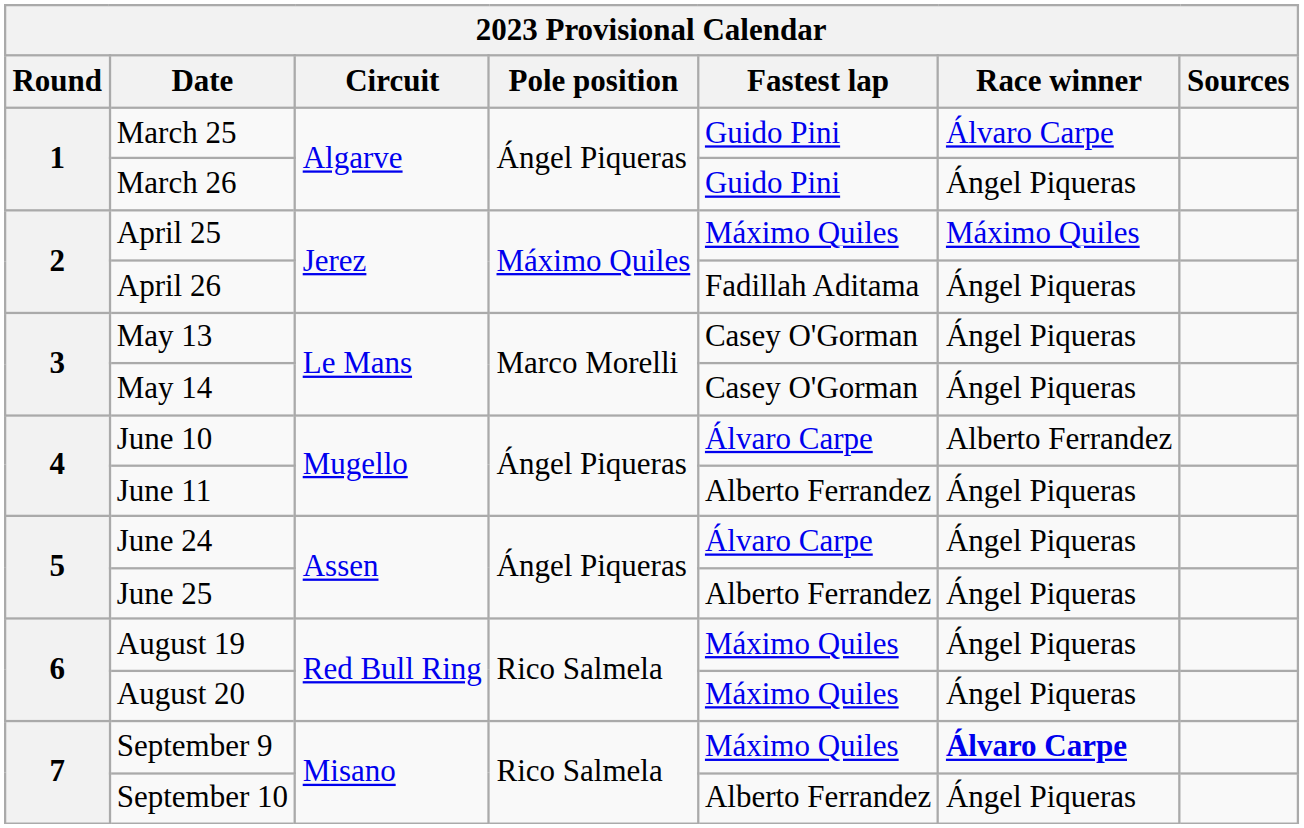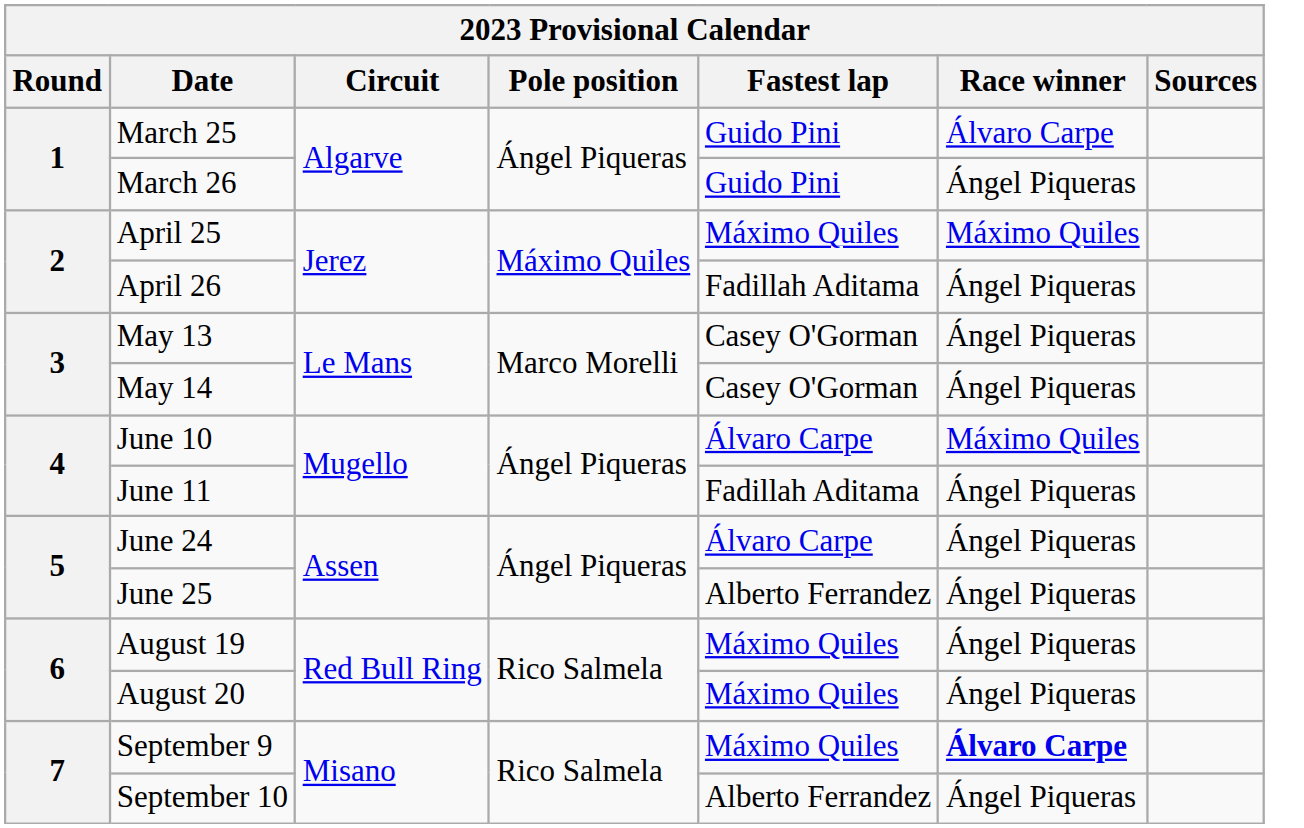 <table class="wikitable" style="font-size: 85%">
 <tr>
 <th colspan=7>2023 Provisional Calendar</th>
 </tr>
 <tr>
 <th>Round</th>
 <th>Date</th>
 <th>Circuit</th>
 <th>Pole position</th>
 <th>Fastest lap</th>
 <th>Race winner</th>
 <th>Sources</th>
 </tr>
 <tr>
 <th rowspan=2>1</th>
 <td>March 25</td>
 <td rowspan=2> <a href='#'>Algarve</a></td>
 <td rowspan=2> Ángel Piqueras</td>
 <td> <a href='#'>Guido Pini</a></td>
 <td> <a href='#'>Álvaro Carpe</a></td>
 <td align=center></td>
 </tr>
 <tr>
 <td>March 26</td>
 <td> <a href='#'>Guido Pini</a></td>
 <td> Ángel Piqueras</td>
 <td align=center></td>
 </tr>
 <tr>
 <th rowspan=2>2</th>
 <td>April 25</td>
 <td rowspan=2> <a href='#'>Jerez</a></td>
 <td rowspan=2> <a href='#'>Máximo Quiles</a></td>
 <td> <a href='#'>Máximo Quiles</a></td>
 <td> <a href='#'>Máximo Quiles</a></td>
 <td align=center></td>
 </tr>
 <tr>
 <td>April 26</td>
 <td> Fadillah Aditama</td>
 <td> Ángel Piqueras</td>
 <td align=center></td>
 </tr>
 <tr>
 <th rowspan=2>3</th>
 <td>May 13</td>
 <td rowspan=2> <a href='#'>Le Mans</a></td>
 <td rowspan=2> Marco Morelli</td>
 <td> Casey O'Gorman</td>
 <td> Ángel Piqueras</td>
 <td align=center></td>
 </tr>
 <tr>
 <td>May 14</td>
 <td> Casey O'Gorman</td>
 <td> Ángel Piqueras</td>
 <td align=center></td>
 </tr>
 <tr>
 <th rowspan=2>4</th>
 <td>June 10</td>
 <td rowspan=2> <a href='#'>Mugello</a></td>
 <td rowspan=2> Ángel Piqueras</td>
 <td> <a href='#'>Álvaro Carpe</a></td>
-<td> Alberto Ferrandez</td>
+<td> <a href='#'>Máximo Quiles</a></td>
 <td align=center></td>
 </tr>
 <tr>
 <td>June 11</td>
-<td> Alberto Ferrandez</td>
+<td> Fadillah Aditama</td>
 <td> Ángel Piqueras</td>
 <td align=center></td>
 </tr>
 <tr>
 <th rowspan="2">5</th>
 <td>June 24</td>
 <td rowspan="2"> <a href='#'>Assen</a></td>
 <td rowspan=2> Ángel Piqueras</td>
 <td> <a href='#'>Álvaro Carpe</a></td>
 <td> Ángel Piqueras</td>
 <td align=center></td>
 </tr>
 <tr>
 <td>June 25</td>
 <td> Alberto Ferrandez</td>
 <td> Ángel Piqueras</td>
 <td align=center></td>
 </tr>
 <tr>
 <th rowspan="2">6</th>
 <td>August 19</td>
 <td rowspan="2"> <a href='#'>Red Bull Ring</a></td>
 <td rowspan="2"> Rico Salmela</td>
 <td> <a href='#'>Máximo Quiles</a></td>
 <td> Ángel Piqueras</td>
 <td align=center></td>
 </tr>
 <tr>
 <td>August 20</td>
 <td> <a href='#'>Máximo Quiles</a></td>
 <td> Ángel Piqueras</td>
 <td align=center></td>
 </tr>
 <tr>
 <th rowspan="2">7</th>
 <td>September 9</td>
 <td rowspan="2"> <a href='#'>Misano</a></td>
 <td rowspan="2"> Rico Salmela</td>
 <td> <a href='#'>Máximo Quiles</a></td>
 <td><strong> <a href='#'>Álvaro Carpe</a></strong></td>
 <td align=center></td>
 </tr>
 <tr>
 <td>September 10</td>
 <td> Alberto Ferrandez</td>
 <td> Ángel Piqueras</td>
 <td align=center></td>
 </tr>
 </table>
